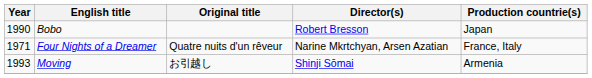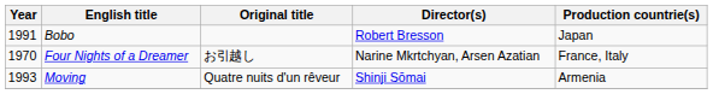 <table class="sortable wikitable" style="width:100%; margin-bottom:4px" cellpadding="5">
 <tr>
 <th scope="col">Year</th>
 <th scope="col">English title</th>
 <th scope="col">Original title</th>
 <th scope="col">Director(s)</th>
 <th scope="col">Production countrie(s)</th>
 </tr>
 <tr>
-<td>1990</td>
+<td>1991</td>
 <td><em>Bobo</em></td>
 <td></td>
 <td><a href='#'>Robert Bresson</a></td>
 <td>Japan</td>
 </tr>
 <tr>
-<td>1971</td>
+<td>1970</td>
 <td><em><a href='#'>Four Nights of a Dreamer</a></em></td>
-<td>Quatre nuits d'un rêveur</td>
+<td>お引越し</td>
 <td>Narine Mkrtchyan, Arsen Azatian</td>
 <td>France, Italy</td>
 </tr>
 <tr>
 <td>1993</td>
 <td><em><a href='#'>Moving</a></em></td>
-<td>お引越し</td>
+<td>Quatre nuits d'un rêveur</td>
 <td><a href='#'>Shinji Sōmai</a></td>
 <td>Armenia</td>
 </tr>
 <tr>
 </tr>
 </table>
